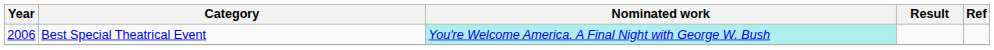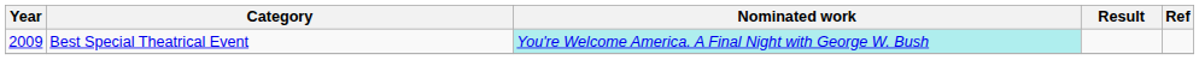 <table class=wikitable>
 <tr>
 <th scope="col" style="width:1em;">Year</th>
 <th scope="col" style="width:32em;">Category</th>
 <th scope="col" style="width:39em;">Nominated work</th>
 <th scope="col" style="width:5em;">Result</th>
 <th>Ref</th>
 </tr>
 <tr>
-<td><a href='#'>2006</a></td>
+<td><a href='#'>2009</a></td>
 <td><a href='#'>Best Special Theatrical Event</a></td>
 <td style="background: paleturquoise;"><em><a href='#'>You're Welcome America. A Final Night with George W. Bush</a></em></td>
 <td></td>
 <td></td>
 </tr>
 <tr>
 </tr>
 </table>
